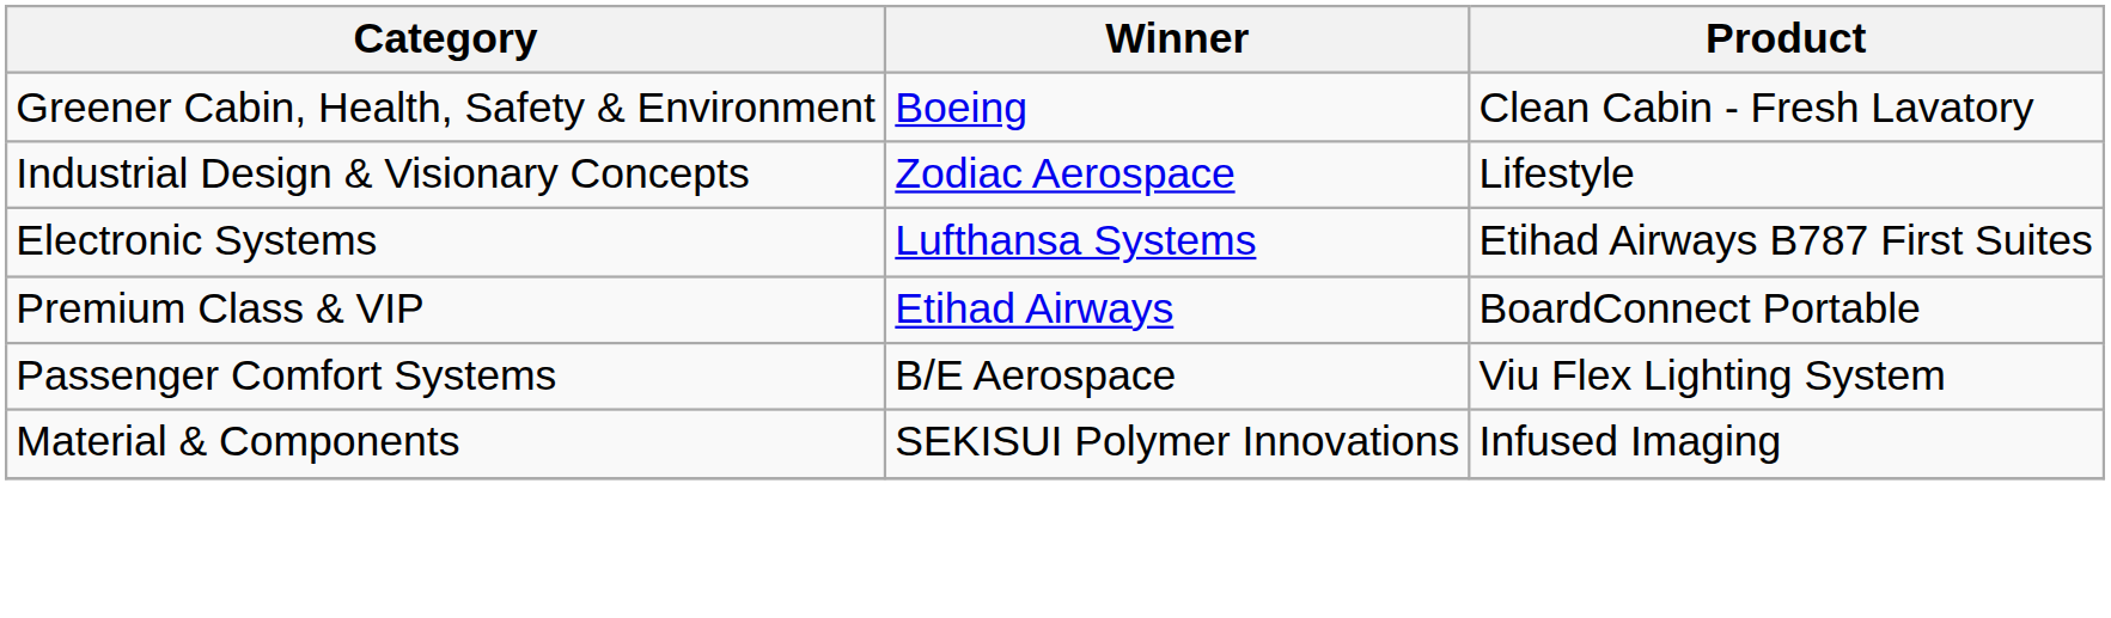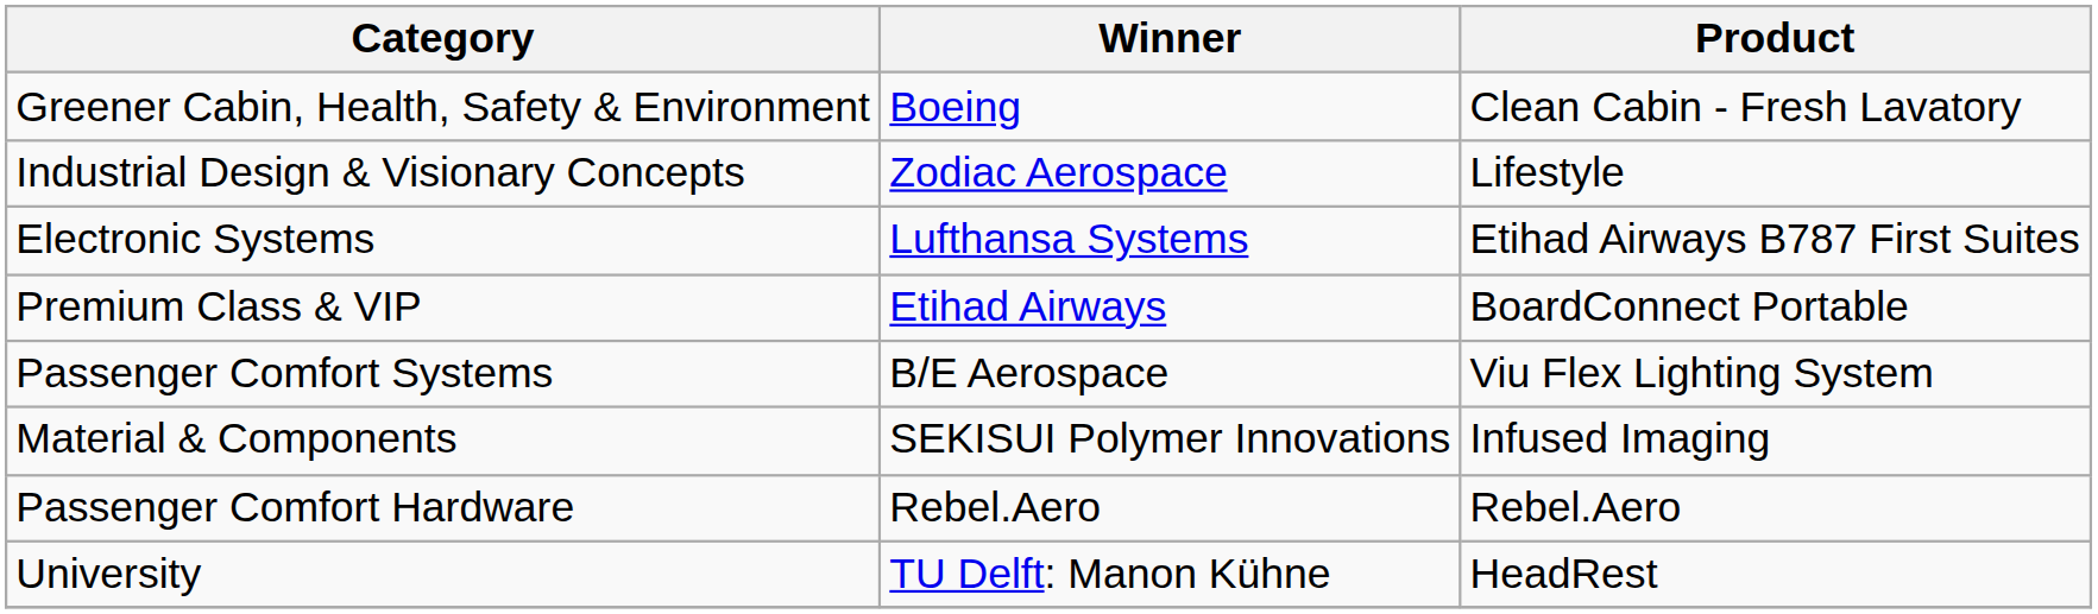 <table class="wikitable">
 <tr>
 <th>Category</th>
 <th>Winner</th>
 <th>Product</th>
 </tr>
 <tr>
 <td>Greener Cabin, Health, Safety & Environment</td>
 <td><a href='#'>Boeing</a></td>
 <td>Clean Cabin - Fresh Lavatory</td>
 </tr>
 <tr>
 <td>Industrial Design & Visionary Concepts</td>
 <td><a href='#'>Zodiac Aerospace</a></td>
 <td>Lifestyle</td>
 </tr>
 <tr>
 <td>Electronic Systems</td>
 <td><a href='#'>Lufthansa Systems</a></td>
 <td>Etihad Airways B787 First Suites</td>
 </tr>
 <tr>
 <td>Premium Class & VIP</td>
 <td><a href='#'>Etihad Airways</a></td>
 <td>BoardConnect Portable</td>
 </tr>
 <tr>
 <td>Passenger Comfort Systems</td>
 <td>B/E Aerospace</td>
 <td>Viu Flex Lighting System</td>
 </tr>
 <tr>
 <td>Material & Components</td>
 <td>SEKISUI Polymer Innovations</td>
 <td>Infused Imaging</td>
 </tr>
 <tr>
+<td>Passenger Comfort Hardware</td>
+<td>Rebel.Aero</td>
+<td>Rebel.Aero</td>
+</tr>
+<tr>
+<td>University</td>
+<td><a href='#'>TU Delft</a>: Manon Kühne</td>
+<td>HeadRest</td>
+</tr>
+<tr>
 </tr>
 </table>
